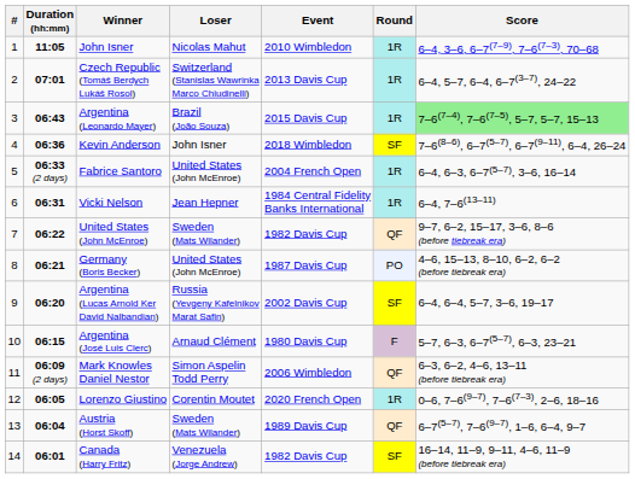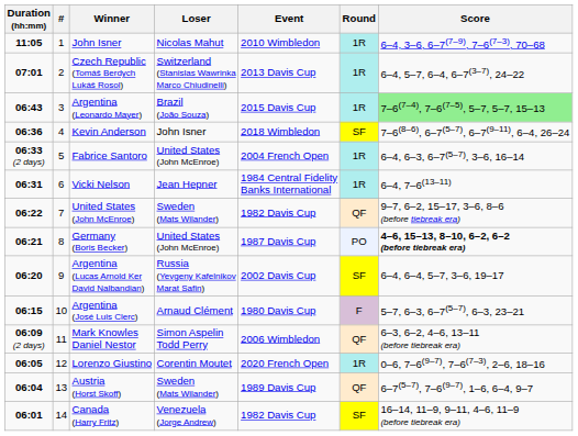 <table class="sortable wikitable nowrap sticky-header">
 <tr>
+<th>Duration<br><small>(hh:mm)</small></th>
 <th>#</th>
-<th>Duration<br><small>(hh:mm)</small></th>
 <th>Winner</th>
 <th>Loser</th>
 <th>Event</th>
 <th>Round</th>
 <th class="unsortable">Score</th>
 </tr>
 <tr>
+<td style="text-align:center"><strong>11:05</strong><br></td>
 <td style="text-align:center">1</td>
-<td style="text-align:center"><strong>11:05</strong><br></td>
 <td> <a href='#'>John Isner</a></td>
 <td> <a href='#'>Nicolas Mahut</a></td>
 <td><a href='#'>2010 Wimbledon</a></td>
 <td style="background:#afeeee; text-align:center;">1R</td>
 <td><a href='#'>6–4, 3–6, 6–7<sup>(7–9)</sup>, 7–6<sup>(7–3)</sup>, 70–68</a></td>
 </tr>
 <tr>
+<td style="text-align:center"><strong>07:01</strong></td>
 <td style="text-align:center">2</td>
-<td style="text-align:center"><strong>07:01</strong></td>
 <td> <a href='#'>Czech Republic</a><br><small>(<a href='#'>Tomáš Berdych</a><br><a href='#'>Lukáš Rosol</a>)</small></td>
 <td> <a href='#'>Switzerland</a><br><small>(<a href='#'>Stanislas Wawrinka</a><br><a href='#'>Marco Chiudinelli</a>)</small></td>
 <td><a href='#'>2013 Davis Cup</a></td>
 <td style="background:#afeeee; text-align:center;">1R</td>
 <td>6–4, 5–7, 6–4, 6–7<sup>(3–7)</sup>, 24–22</td>
 </tr>
 <tr>
+<td style="text-align:center"><strong>06:43</strong></td>
 <td style="text-align:center">3</td>
-<td style="text-align:center"><strong>06:43</strong></td>
 <td> <a href='#'>Argentina</a><br><small>(<a href='#'>Leonardo Mayer</a>)</small></td>
 <td> <a href='#'>Brazil</a><br><small>(<a href='#'>João Souza</a>)</small></td>
 <td><a href='#'>2015 Davis Cup</a></td>
 <td style="background:#afeeee; text-align:center;">1R</td>
 <td style="background: lightgreen;">7–6<sup>(7–4)</sup>, 7–6<sup>(7–5)</sup>, 5–7, 5–7, 15–13</td>
 </tr>
 <tr>
+<td style="text-align:center"><strong>06:36</strong></td>
 <td style="text-align:center">4</td>
-<td style="text-align:center"><strong>06:36</strong></td>
 <td> <a href='#'>Kevin Anderson</a></td>
 <td> John Isner</td>
 <td><a href='#'>2018 Wimbledon</a></td>
 <td style="background:yellow; text-align:center;">SF</td>
 <td>7–6<sup>(8–6)</sup>, 6–7<sup>(5–7)</sup>, 6–7<sup>(9–11)</sup>, 6–4, 26–24</td>
 </tr>
 <tr>
+<td style="text-align:center"><strong>06:33</strong><br><small><em>(2 days)</em></small></td>
 <td style="text-align:center">5</td>
-<td style="text-align:center"><strong>06:33</strong><br><small><em>(2 days)</em></small></td>
 <td> <a href='#'>Fabrice Santoro</a></td>
 <td> <a href='#'>United States</a><br><small>(John McEnroe)</small></td>
 <td><a href='#'>2004 French Open</a></td>
 <td style="background:#afeeee; text-align:center;">1R</td>
 <td>6–4, 6–3, 6–7<sup>(5–7)</sup>, 3–6, 16–14</td>
 </tr>
 <tr>
+<td style="text-align:center"><strong>06:31</strong></td>
 <td style="text-align:center">6</td>
-<td style="text-align:center"><strong>06:31</strong></td>
 <td> <a href='#'>Vicki Nelson</a></td>
 <td> <a href='#'>Jean Hepner</a></td>
 <td><a href='#'>1984 Central Fidelity <br> Banks International</a></td>
 <td style="background:#afeeee; text-align:center;">1R</td>
 <td>6–4, 7–6<sup>(13–11)</sup></td>
 </tr>
 <tr>
+<td style="text-align:center"><strong>06:22</strong></td>
 <td style="text-align:center">7</td>
-<td style="text-align:center"><strong>06:22</strong></td>
 <td> <a href='#'>United States</a><br><small>(<a href='#'>John McEnroe</a>)</small></td>
 <td> <a href='#'>Sweden</a><br><small>(<a href='#'>Mats Wilander</a>)</small></td>
 <td><a href='#'>1982 Davis Cup</a></td>
 <td style="background:#ffebcd; text-align:center;">QF</td>
 <td>9–7, 6–2, 15–17, 3–6, 8–6<br><small><em>(before <a href='#'>tiebreak era</a>)</em></small></td>
 </tr>
 <tr>
+<td style="text-align:center"><strong>06:21</strong></td>
 <td style="text-align:center">8</td>
-<td style="text-align:center"><strong>06:21</strong></td>
 <td> <a href='#'>Germany</a><br><small>(<a href='#'>Boris Becker</a>)</small></td>
 <td> <a href='#'>United States</a><br><small>(John McEnroe)</small></td>
 <td><a href='#'>1987 Davis Cup</a></td>
 <td style="background:#ecf2ff; text-align:center;">PO</td>
-<td>4–6, 15–13, 8–10, 6–2, 6–2<br><small><em>(before tiebreak era)</em></small></td>
+<td><strong>4–6, 15–13, 8–10, 6–2, 6–2<br><small><em>(before tiebreak era)</em></small></strong></td>
 </tr>
 <tr>
+<td style="text-align:center"><strong>06:20</strong></td>
 <td style="text-align:center">9</td>
-<td style="text-align:center"><strong>06:20</strong></td>
 <td> <a href='#'>Argentina</a><br><small>(<a href='#'>Lucas Arnold Ker</a><br><a href='#'>David Nalbandian</a>)</small></td>
 <td> <a href='#'>Russia</a><br><small>(<a href='#'>Yevgeny Kafelnikov</a><br><a href='#'>Marat Safin</a>)</small></td>
 <td><a href='#'>2002 Davis Cup</a></td>
 <td style="background:yellow; text-align:center;">SF</td>
 <td>6–4, 6–4, 5–7, 3–6, 19–17</td>
 </tr>
 <tr>
+<td style="text-align:center"><strong>06:15</strong></td>
 <td style="text-align:center">10</td>
-<td style="text-align:center"><strong>06:15</strong></td>
 <td> <a href='#'>Argentina</a><br><small>(<a href='#'>José Luis Clerc</a>)</small></td>
 <td> <a href='#'>Arnaud Clément</a></td>
 <td><a href='#'>1980 Davis Cup</a></td>
 <td style="background:#D8BFD8; text-align:center;">F</td>
 <td>5–7, 6–3, 6–7<sup>(5–7)</sup>, 6–3, 23–21</td>
 </tr>
 <tr>
+<td style="text-align:center"><strong>06:09</strong><br><small><em>(2 days)</em></small></td>
 <td style="text-align:center">11</td>
-<td style="text-align:center"><strong>06:09</strong><br><small><em>(2 days)</em></small></td>
 <td> <a href='#'>Mark Knowles</a><br> <a href='#'>Daniel Nestor</a></td>
 <td> <a href='#'>Simon Aspelin</a><br> <a href='#'>Todd Perry</a></td>
 <td><a href='#'>2006 Wimbledon</a></td>
 <td style="background:#ffebcd; text-align:center">QF</td>
 <td>6–3, 6–2, 4–6, 13–11<br><small><em>(before tiebreak era)</em></small></td>
 </tr>
 <tr>
+<td style="text-align:center"><strong>06:05</strong></td>
 <td style="text-align:center">12</td>
-<td style="text-align:center"><strong>06:05</strong></td>
 <td> <a href='#'>Lorenzo Giustino</a></td>
 <td> <a href='#'>Corentin Moutet</a></td>
 <td><a href='#'>2020 French Open</a></td>
 <td style="background:#afeeee; text-align:center;">1R</td>
 <td>0–6, 7–6<sup>(9–7)</sup>, 7–6<sup>(7–3)</sup>, 2–6, 18–16</td>
 </tr>
 <tr>
+<td style="text-align:center"><strong>06:04</strong></td>
 <td style="text-align:center">13</td>
-<td style="text-align:center"><strong>06:04</strong></td>
 <td> <a href='#'>Austria</a><br><small>(<a href='#'>Horst Skoff</a>)</small></td>
 <td> <a href='#'>Sweden</a><br><small>(<a href='#'>Mats Wilander</a>)</small></td>
 <td><a href='#'>1989 Davis Cup</a></td>
 <td style="background:#ffebcd; text-align:center">QF</td>
 <td>6–7<sup>(5–7)</sup>, 7–6<sup>(9–7)</sup>, 1–6, 6–4, 9–7</td>
 </tr>
 <tr>
+<td style="text-align:center"><strong>06:01</strong></td>
 <td style="text-align:center">14</td>
-<td style="text-align:center"><strong>06:01</strong></td>
 <td> <a href='#'>Canada</a><br><small>(<a href='#'>Harry Fritz</a>)</small></td>
 <td> <a href='#'>Venezuela</a><br><small>(<a href='#'>Jorge Andrew</a>)</small></td>
 <td><a href='#'>1982 Davis Cup</a></td>
 <td style="background:yellow; text-align:center">SF</td>
 <td>16–14, 11–9, 9–11, 4–6, 11–9<br><small><em>(before tiebreak era)</em></small></td>
 </tr>
 </table>
